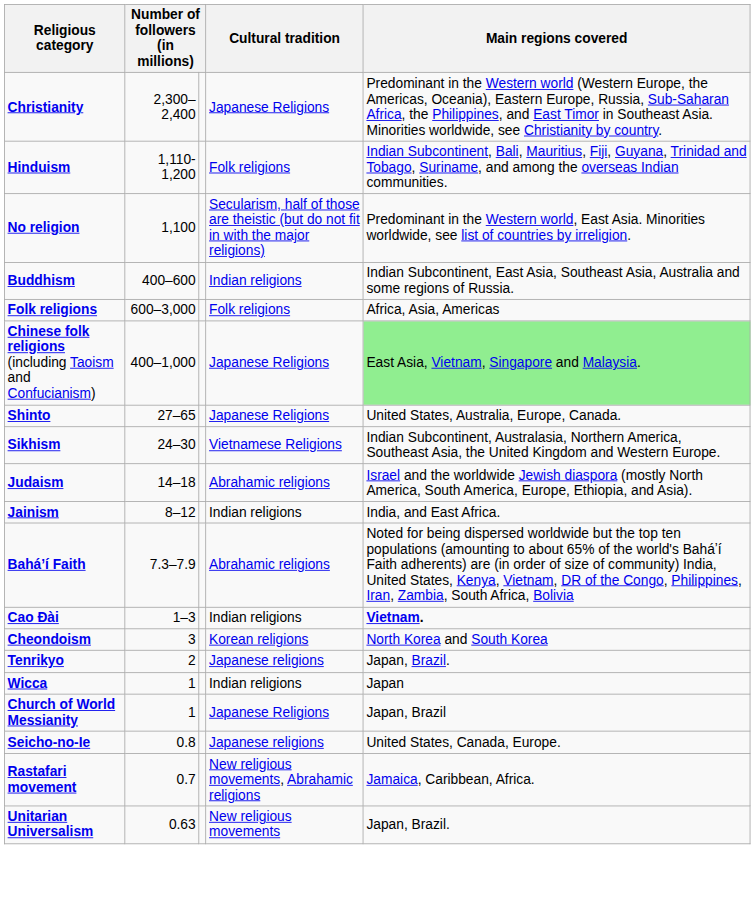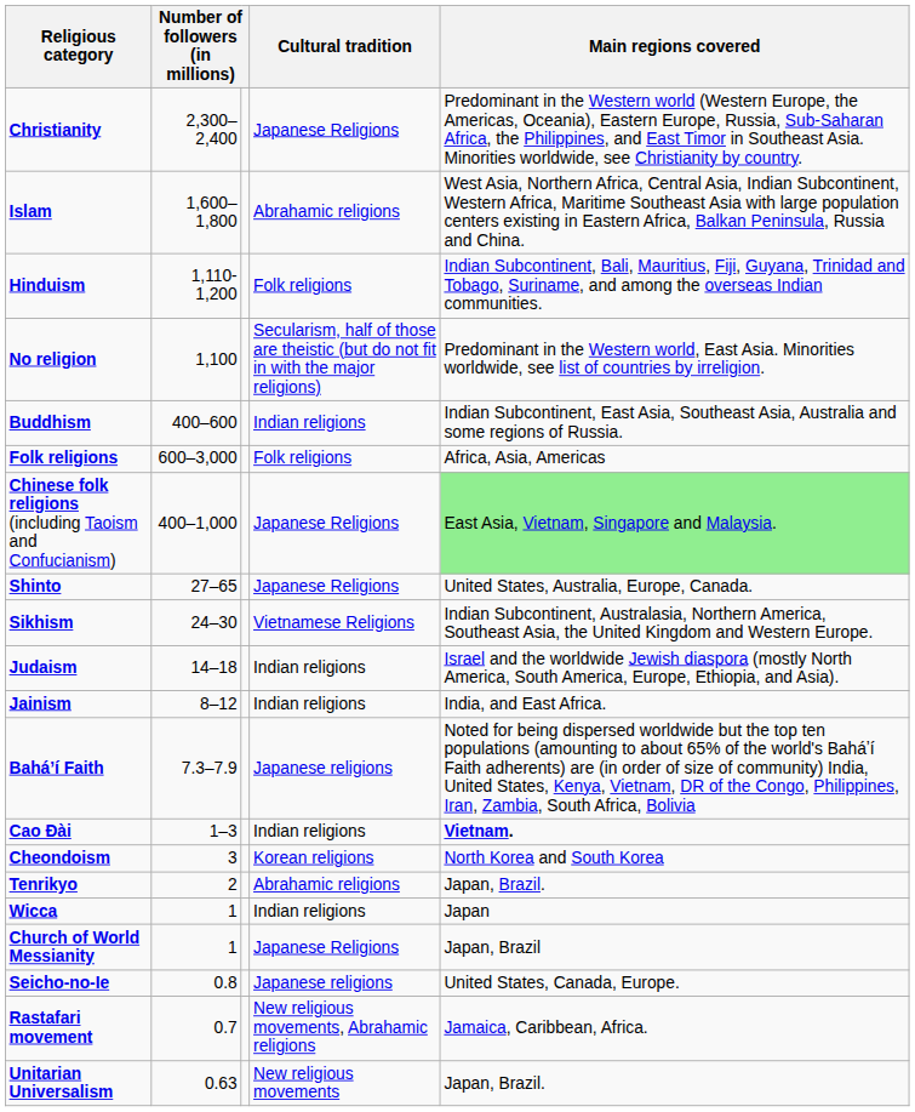 <table class="wikitable sortable">
 <tr>
 <th>Religious category</th>
 <th colspan="2">Number of followers <br> (in millions)</th>
 <th>Cultural tradition</th>
 <th class="unsortable">Main regions covered</th>
 </tr>
 <tr>
 <td><strong><a href='#'>Christianity</a></strong></td>
 <td align=right>2,300–2,400</td>
 <td></td>
 <td><a href='#'>Japanese Religions</a></td>
 <td>Predominant in the <a href='#'>Western world</a> (Western Europe, the Americas, Oceania), Eastern Europe, Russia, <a href='#'>Sub-Saharan Africa</a>, the <a href='#'>Philippines</a>, and <a href='#'>East Timor</a> in Southeast Asia. Minorities worldwide, see <a href='#'>Christianity by country</a>.</td>
+</tr>
+<tr>
+<td><strong><a href='#'>Islam</a></strong></td>
+<td align=right>1,600–1,800</td>
+<td></td>
+<td><a href='#'>Abrahamic religions</a></td>
+<td>West Asia, Northern Africa, Central Asia, Indian Subcontinent, Western Africa, Maritime Southeast Asia with large population centers existing in Eastern Africa, <a href='#'>Balkan Peninsula</a>, Russia and China.</td>
 </tr>
 <tr>
 <td><strong><a href='#'>Hinduism</a></strong></td>
 <td align="right">1,110-1,200</td>
 <td></td>
 <td><a href='#'>Folk religions</a></td>
 <td><a href='#'>Indian Subcontinent</a>, <a href='#'>Bali</a>, <a href='#'>Mauritius</a>, <a href='#'>Fiji</a>, <a href='#'>Guyana</a>, <a href='#'>Trinidad and Tobago</a>, <a href='#'>Suriname</a>, and among the <a href='#'>overseas Indian</a> communities.</td>
 </tr>
 <tr>
 <td><strong><a href='#'>No religion</a></strong></td>
 <td align=right>1,100</td>
 <td></td>
 <td><a href='#'>Secularism, half of those are theistic (but do not fit in with the major religions)</a></td>
 <td>Predominant in the <a href='#'>Western world</a>, East Asia. Minorities worldwide, see <a href='#'>list of countries by irreligion</a>.</td>
 </tr>
 <tr>
 <td><strong><a href='#'>Buddhism</a></strong></td>
 <td align=right>400–600</td>
 <td></td>
 <td><a href='#'>Indian religions</a></td>
 <td>Indian Subcontinent, East Asia, Southeast Asia, Australia and some regions of Russia.</td>
 </tr>
 <tr>
 <td><strong><a href='#'>Folk religions</a></strong></td>
 <td align=right>600–3,000</td>
 <td></td>
 <td><a href='#'>Folk religions</a></td>
 <td>Africa, Asia, Americas</td>
 </tr>
 <tr>
 <td><strong><a href='#'>Chinese folk religions</a></strong><br>(including <a href='#'>Taoism</a> and <a href='#'>Confucianism</a>)</td>
 <td align=right>400–1,000</td>
 <td></td>
 <td><a href='#'>Japanese Religions</a></td>
 <td style="background: lightgreen;">East Asia, <a href='#'>Vietnam</a>, <a href='#'>Singapore</a> and <a href='#'>Malaysia</a>.</td>
 </tr>
 <tr>
 <td><strong><a href='#'>Shinto</a></strong></td>
 <td align=right>27–65</td>
 <td></td>
 <td><a href='#'>Japanese Religions</a></td>
 <td>United States, Australia, Europe, Canada.</td>
 </tr>
 <tr>
 <td><strong><a href='#'>Sikhism</a></strong></td>
 <td align=right>24–30</td>
 <td></td>
 <td><a href='#'>Vietnamese Religions</a></td>
 <td>Indian Subcontinent, Australasia, Northern America, Southeast Asia, the United Kingdom and Western Europe.</td>
 </tr>
 <tr>
 <td><strong><a href='#'>Judaism</a></strong></td>
 <td align=right>14–18</td>
 <td></td>
-<td><a href='#'>Abrahamic religions</a></td>
+<td>Indian religions</td>
 <td><a href='#'>Israel</a> and the worldwide <a href='#'>Jewish diaspora</a> (mostly North America, South America, Europe, Ethiopia, and Asia).</td>
 </tr>
 <tr>
 <td><strong><a href='#'>Jainism</a></strong></td>
 <td align=right>8–12</td>
 <td></td>
 <td>Indian religions</td>
 <td>India, and East Africa.</td>
 </tr>
 <tr>
 <td><strong><a href='#'>Baháʼí Faith</a></strong></td>
 <td align=right>7.3–7.9</td>
 <td></td>
-<td><a href='#'>Abrahamic religions</a></td>
+<td><a href='#'>Japanese religions</a></td>
 <td>Noted for being dispersed worldwide but the top ten populations (amounting to about 65% of the world's Baháʼí Faith adherents) are (in order of size of community) India, United States, <a href='#'>Kenya</a>, <a href='#'>Vietnam</a>, <a href='#'>DR of the Congo</a>, <a href='#'>Philippines</a>, <a href='#'>Iran</a>, <a href='#'>Zambia</a>, South Africa, <a href='#'>Bolivia</a></td>
 </tr>
 <tr>
 <td><strong><a href='#'>Cao Đài</a></strong></td>
 <td align=right>1–3</td>
 <td></td>
 <td>Indian religions</td>
 <td><strong><a href='#'>Vietnam</a>.</strong></td>
 </tr>
 <tr>
 <td><strong><a href='#'>Cheondoism</a></strong></td>
 <td align=right>3</td>
 <td></td>
 <td><a href='#'>Korean religions</a></td>
 <td><a href='#'>North Korea</a> and <a href='#'>South Korea</a></td>
 </tr>
 <tr>
 <td><strong><a href='#'>Tenrikyo</a></strong></td>
 <td align=right>2</td>
 <td></td>
-<td><a href='#'>Japanese religions</a></td>
+<td><a href='#'>Abrahamic religions</a></td>
 <td>Japan, <a href='#'>Brazil</a>.</td>
 </tr>
 <tr>
 <td><strong><a href='#'>Wicca</a></strong></td>
 <td align=right>1</td>
 <td></td>
 <td>Indian religions</td>
 <td>Japan</td>
 </tr>
 <tr>
 <td><strong><a href='#'>Church of World Messianity</a></strong></td>
 <td align=right>1</td>
 <td></td>
 <td><a href='#'>Japanese Religions</a></td>
 <td>Japan, Brazil</td>
 </tr>
 <tr>
 <td><strong><a href='#'>Seicho-no-Ie</a></strong></td>
 <td align=right>0.8</td>
 <td></td>
 <td><a href='#'>Japanese religions</a></td>
 <td>United States, Canada, Europe.</td>
 </tr>
 <tr>
 <td><strong><a href='#'>Rastafari movement</a></strong></td>
 <td align=right>0.7</td>
 <td></td>
 <td><a href='#'>New religious movements</a>, <a href='#'>Abrahamic religions</a></td>
 <td><a href='#'>Jamaica</a>, Caribbean, Africa.</td>
 </tr>
 <tr>
 <td><strong><a href='#'>Unitarian Universalism</a></strong></td>
 <td align=right>0.63</td>
 <td></td>
 <td><a href='#'>New religious movements</a></td>
 <td>Japan, Brazil.</td>
 </tr>
 </table>
